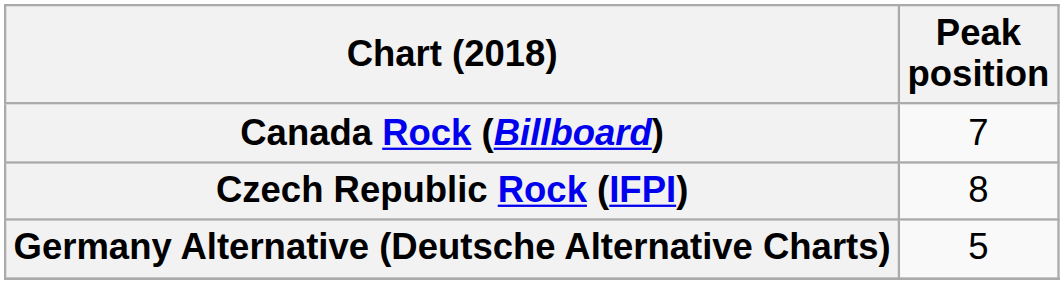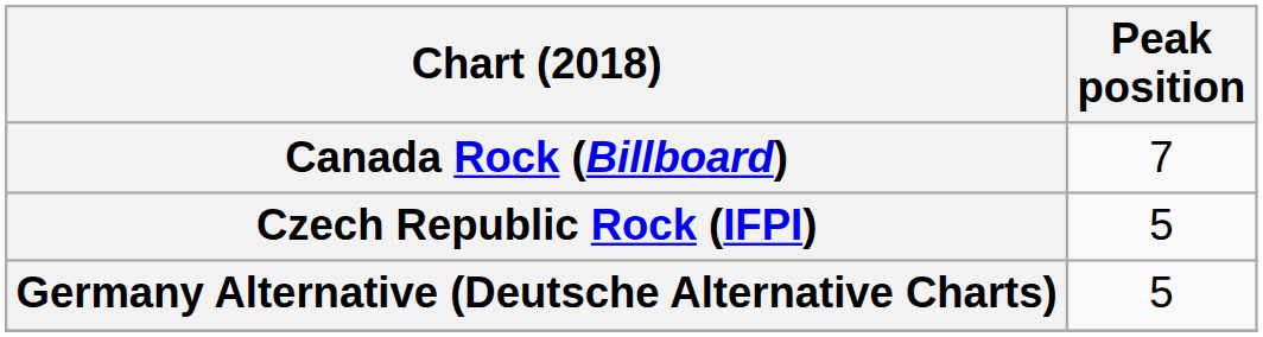 <table class="wikitable sortable plainrowheaders" style="text-align:center">
 <tr>
 <th>Chart (2018)</th>
 <th>Peak<br>position</th>
 </tr>
 <tr>
 <th scope="row">Canada <a href='#'>Rock</a> (<em><a href='#'>Billboard</a></em>)</th>
 <td>7</td>
 </tr>
 <tr>
 <th scope="row">Czech Republic <a href='#'>Rock</a> (<a href='#'>IFPI</a>)</th>
-<td>8</td>
+<td>5</td>
 </tr>
 <tr>
 <th scope="row">Germany Alternative (Deutsche Alternative Charts)</th>
 <td>5</td>
 </tr>
 <tr>
 </tr>
 <tr>
 </tr>
 </table>
